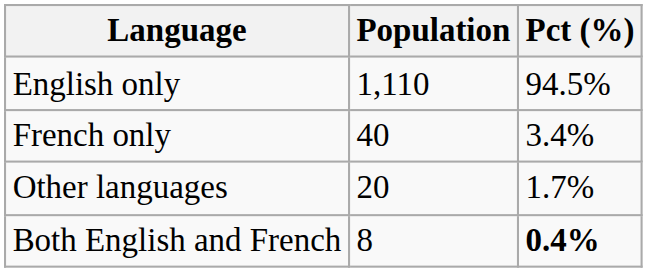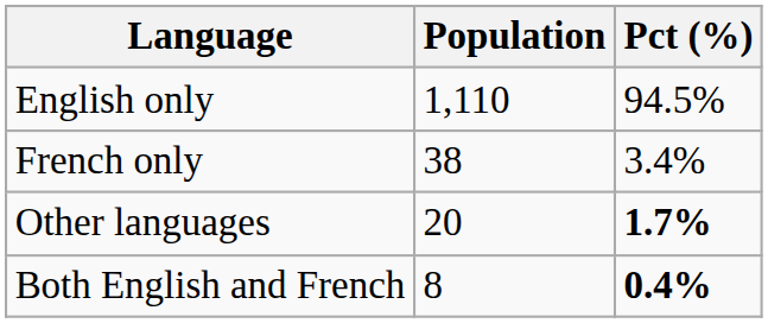 <table class="wikitable">
 <tr>
 <th>Language</th>
 <th>Population</th>
 <th>Pct (%)</th>
 </tr>
 <tr>
 <td>English only</td>
 <td>1,110</td>
 <td>94.5%</td>
 </tr>
 <tr>
 <td>French only</td>
-<td>40</td>
+<td>38</td>
 <td>3.4%</td>
 </tr>
 <tr>
 <td>Other languages</td>
 <td>20</td>
-<td>1.7%</td>
+<td><strong>1.7%</strong></td>
 </tr>
 <tr>
 <td>Both English and French</td>
 <td>8</td>
 <td><strong>0.4%</strong></td>
 </tr>
 </table>
